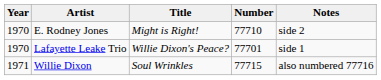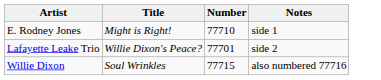 <table class="wikitable">
 <tr style="text-align:center; background:#f0f0f0;">
-<td><strong>Year</strong></td>
 <td><strong>Artist</strong></td>
 <td><strong>Title</strong></td>
 <td><strong>Number</strong></td>
 <td><strong>Notes</strong></td>
 </tr>
 <tr>
-<td>1970</td>
 <td>E. Rodney Jones</td>
 <td><em>Might is Right!</em></td>
 <td>77710</td>
+<td>side 1</td>
+</tr>
+<tr>
+<td><a href='#'>Lafayette Leake</a> Trio</td>
+<td><em>Willie Dixon's Peace?</em></td>
+<td>77701</td>
 <td>side 2</td>
 </tr>
 <tr>
-<td>1970</td>
-<td><a href='#'>Lafayette Leake</a> Trio</td>
-<td><em>Willie Dixon's Peace?</em></td>
-<td>77701</td>
-<td>side 1</td>
-</tr>
-<tr>
-<td>1971</td>
 <td><a href='#'>Willie Dixon</a></td>
 <td><em>Soul Wrinkles</em></td>
 <td>77715</td>
 <td>also numbered 77716</td>
 </tr>
 </table>
